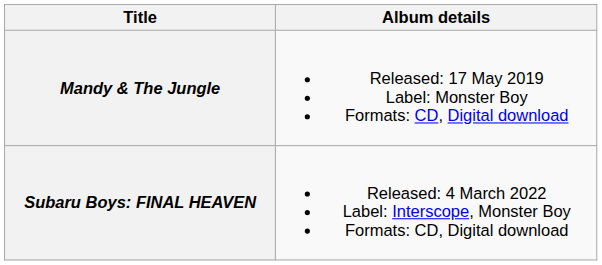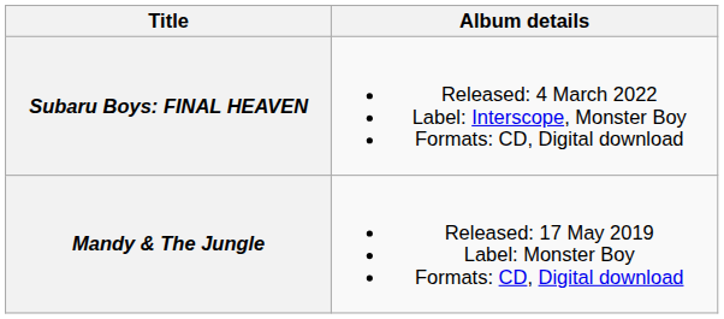 <table class="wikitable plainrowheaders" style="text-align:center;">
 <tr>
 <th scope="col" style="width:16em;">Title</th>
 <th scope="col" style="width:19em;">Album details</th>
 </tr>
 <tr>
+<th scope="row"><em>Subaru Boys: FINAL HEAVEN</em></th>
+<td><br><ul><li>Released: 4 March 2022</li><li>Label: <a href='#'>Interscope</a>, Monster Boy</li><li>Formats: CD, Digital download</li></ul></td>
+</tr>
+<tr>
 <th scope="row"><em>Mandy & The Jungle</em></th>
 <td><br><ul><li>Released: 17 May 2019</li><li>Label: Monster Boy</li><li>Formats: <a href='#'>CD</a>, <a href='#'>Digital download</a></li></ul></td>
 </tr>
-<tr>
-<th scope="row"><em>Subaru Boys: FINAL HEAVEN</em></th>
-<td><br><ul><li>Released: 4 March 2022</li><li>Label: <a href='#'>Interscope</a>, Monster Boy</li><li>Formats: CD, Digital download</li></ul></td>
-</tr>
 </table>
